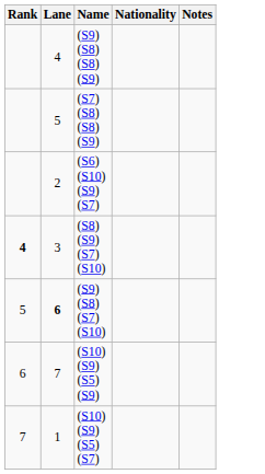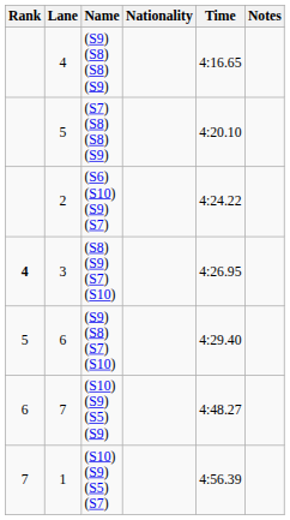 <table class="wikitable sortable" style="text-align:center">
 <tr>
 <th>Rank</th>
 <th>Lane</th>
 <th>Name</th>
 <th>Nationality</th>
+<th>Time</th>
 <th>Notes</th>
 </tr>
 <tr>
 <td></td>
 <td>4</td>
 <td align=left> (<a href='#'>S9</a>)<br> (<a href='#'>S8</a>)<br> (<a href='#'>S8</a>)<br> (<a href='#'>S9</a>)</td>
 <td align=left></td>
+<td>4:16.65</td>
 <td><strong></strong></td>
 </tr>
 <tr>
 <td></td>
 <td>5</td>
 <td align=left> (<a href='#'>S7</a>)<br> (<a href='#'>S8</a>)<br> (<a href='#'>S8</a>)<br> (<a href='#'>S9</a>)</td>
 <td align=left></td>
+<td>4:20.10</td>
 <td></td>
 </tr>
 <tr>
 <td></td>
 <td>2</td>
 <td align=left> (<a href='#'>S6</a>)<br> (<a href='#'>S10</a>)<br> (<a href='#'>S9</a>)<br> (<a href='#'>S7</a>)</td>
 <td align=left></td>
+<td>4:24.22</td>
 <td></td>
 </tr>
 <tr>
 <td><strong>4</strong></td>
 <td>3</td>
 <td align=left> (<a href='#'>S8</a>)<br> (<a href='#'>S9</a>)<br> (<a href='#'>S7</a>)<br> (<a href='#'>S10</a>)</td>
 <td align=left></td>
+<td>4:26.95</td>
 <td></td>
 </tr>
 <tr>
 <td>5</td>
-<td><strong>6</strong></td>
+<td>6</td>
 <td align=left> (<a href='#'>S9</a>)<br> (<a href='#'>S8</a>)<br> (<a href='#'>S7</a>)<br> (<a href='#'>S10</a>)</td>
 <td align=left></td>
+<td>4:29.40</td>
 <td></td>
 </tr>
 <tr>
 <td>6</td>
 <td>7</td>
 <td align=left> (<a href='#'>S10</a>)<br> (<a href='#'>S9</a>)<br> (<a href='#'>S5</a>)<br> (<a href='#'>S9</a>)</td>
 <td align=left></td>
+<td>4:48.27</td>
 <td></td>
 </tr>
 <tr>
 <td>7</td>
 <td>1</td>
 <td align=left>  (<a href='#'>S10</a>)<br>  (<a href='#'>S9</a>)<br>  (<a href='#'>S5</a>)<br>   (<a href='#'>S7</a>)</td>
 <td align=left></td>
+<td>4:56.39</td>
 <td></td>
 </tr>
 </table>
